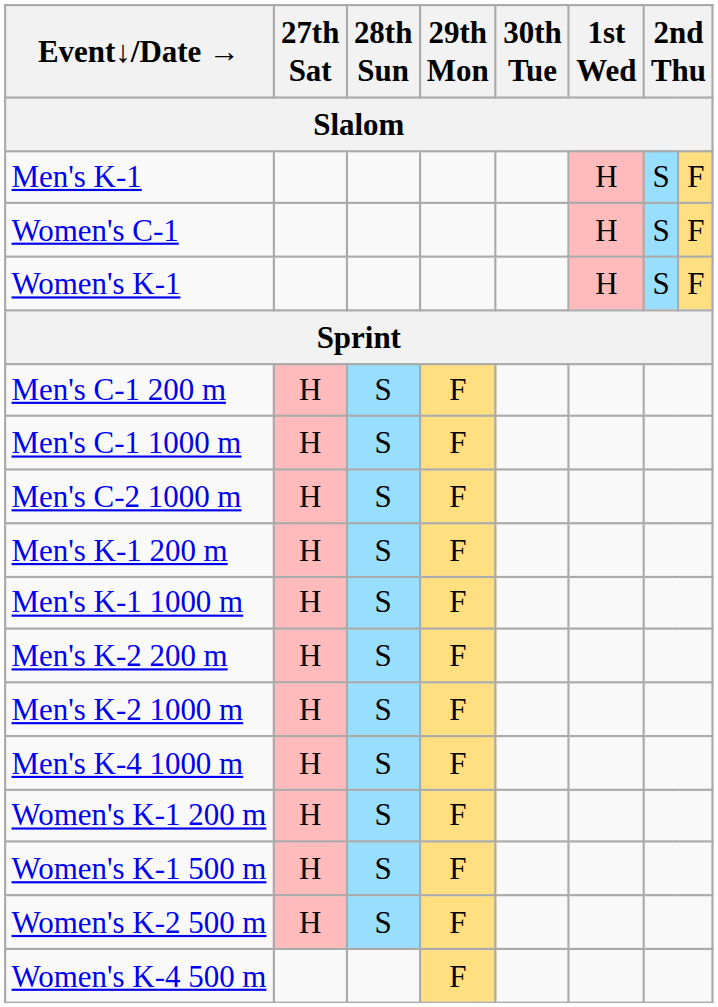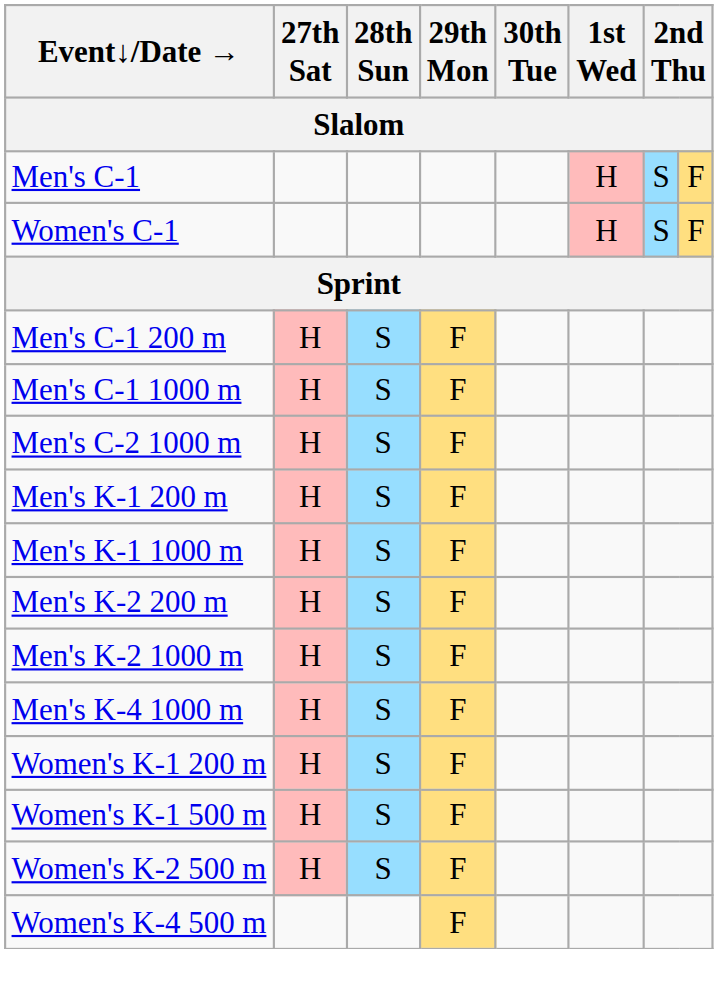 <table class="wikitable" style="margin:0.5em auto; font-size:90%; line-height:1.25em; text-align:center;">
 <tr>
 <th>Event↓/Date →</th>
 <th>27th<br>Sat</th>
 <th>28th<br>Sun</th>
 <th>29th<br>Mon</th>
 <th>30th<br>Tue</th>
 <th>1st<br>Wed</th>
 <th colspan=2>2nd<br>Thu</th>
 </tr>
 <tr>
 <th colspan=8>Slalom</th>
 </tr>
 <tr>
-<td align="left"><a href='#'>Men's K-1</a></td>
+<td align="left"><a href='#'>Men's C-1</a></td>
 <td></td>
 <td></td>
 <td></td>
 <td></td>
 <td bgcolor="#FFBBBB">H</td>
 <td bgcolor="#97DEFF">S</td>
 <td bgcolor="#FFDF80">F</td>
 </tr>
 <tr>
 <td align="left"><a href='#'>Women's C-1</a></td>
-<td></td>
-<td></td>
-<td></td>
-<td></td>
-<td bgcolor="#FFBBBB">H</td>
-<td bgcolor="#97DEFF">S</td>
-<td bgcolor="#FFDF80">F</td>
-</tr>
-<tr>
-<td align="left"><a href='#'>Women's K-1</a></td>
 <td></td>
 <td></td>
 <td></td>
 <td></td>
 <td bgcolor="#FFBBBB">H</td>
 <td bgcolor="#97DEFF">S</td>
 <td bgcolor="#FFDF80">F</td>
 </tr>
 <tr>
 <th colspan=8>Sprint</th>
 </tr>
 <tr>
 <td align="left"><a href='#'>Men's C-1 200 m</a></td>
 <td bgcolor="#FFBBBB">H</td>
 <td bgcolor="#97DEFF">S</td>
 <td bgcolor="#FFDF80">F</td>
 <td></td>
 <td></td>
 <td colspan=2></td>
 </tr>
 <tr>
 <td align="left"><a href='#'>Men's C-1 1000 m</a></td>
 <td bgcolor="#FFBBBB">H</td>
 <td bgcolor="#97DEFF">S</td>
 <td bgcolor="#FFDF80">F</td>
 <td></td>
 <td></td>
 <td colspan=2></td>
 </tr>
 <tr>
 <td align="left"><a href='#'>Men's C-2 1000 m</a></td>
 <td bgcolor="#FFBBBB">H</td>
 <td bgcolor="#97DEFF">S</td>
 <td bgcolor="#FFDF80">F</td>
 <td></td>
 <td></td>
 <td colspan=2></td>
 </tr>
 <tr>
 <td align="left"><a href='#'>Men's K-1 200 m</a></td>
 <td bgcolor="#FFBBBB">H</td>
 <td bgcolor="#97DEFF">S</td>
 <td bgcolor="#FFDF80">F</td>
 <td></td>
 <td></td>
 <td colspan=2></td>
 </tr>
 <tr>
 <td align="left"><a href='#'>Men's K-1 1000 m</a></td>
 <td bgcolor="#FFBBBB">H</td>
 <td bgcolor="#97DEFF">S</td>
 <td bgcolor="#FFDF80">F</td>
 <td></td>
 <td></td>
 <td colspan=2></td>
 </tr>
 <tr>
 <td align="left"><a href='#'>Men's K-2 200 m</a></td>
 <td bgcolor="#FFBBBB">H</td>
 <td bgcolor="#97DEFF">S</td>
 <td bgcolor="#FFDF80">F</td>
 <td></td>
 <td></td>
 <td colspan=2></td>
 </tr>
 <tr>
 <td align="left"><a href='#'>Men's K-2 1000 m</a></td>
 <td bgcolor="#FFBBBB">H</td>
 <td bgcolor="#97DEFF">S</td>
 <td bgcolor="#FFDF80">F</td>
 <td></td>
 <td></td>
 <td colspan=2></td>
 </tr>
 <tr>
 <td align="left"><a href='#'>Men's K-4 1000 m</a></td>
 <td bgcolor="#FFBBBB">H</td>
 <td bgcolor="#97DEFF">S</td>
 <td bgcolor="#FFDF80">F</td>
 <td></td>
 <td></td>
 <td colspan=2></td>
 </tr>
 <tr>
 <td align="left"><a href='#'>Women's K-1 200 m</a></td>
 <td bgcolor="#FFBBBB">H</td>
 <td bgcolor="#97DEFF">S</td>
 <td bgcolor="#FFDF80">F</td>
 <td></td>
 <td></td>
 <td colspan=2></td>
 </tr>
 <tr>
 <td align="left"><a href='#'>Women's K-1 500 m</a></td>
 <td bgcolor="#FFBBBB">H</td>
 <td bgcolor="#97DEFF">S</td>
 <td bgcolor="#FFDF80">F</td>
 <td></td>
 <td></td>
 <td colspan=2></td>
 </tr>
 <tr>
 <td align="left"><a href='#'>Women's K-2 500 m</a></td>
 <td bgcolor="#FFBBBB">H</td>
 <td bgcolor="#97DEFF">S</td>
 <td bgcolor="#FFDF80">F</td>
 <td></td>
 <td></td>
 <td colspan=2></td>
 </tr>
 <tr>
 <td align="left"><a href='#'>Women's K-4 500 m</a></td>
 <td></td>
 <td></td>
 <td bgcolor="#FFDF80">F</td>
 <td></td>
 <td></td>
 <td colspan=2></td>
 </tr>
 </table>
